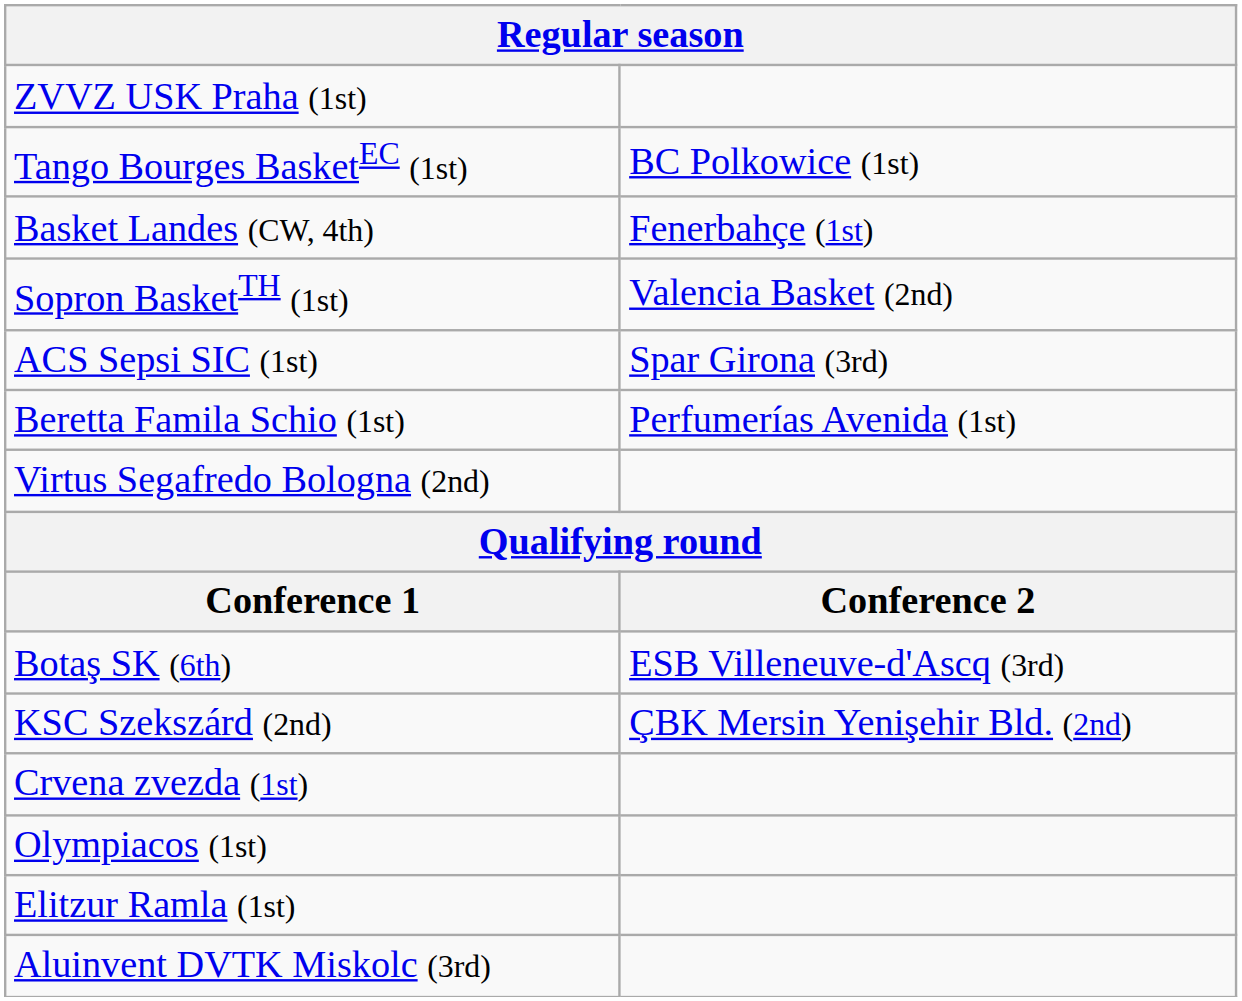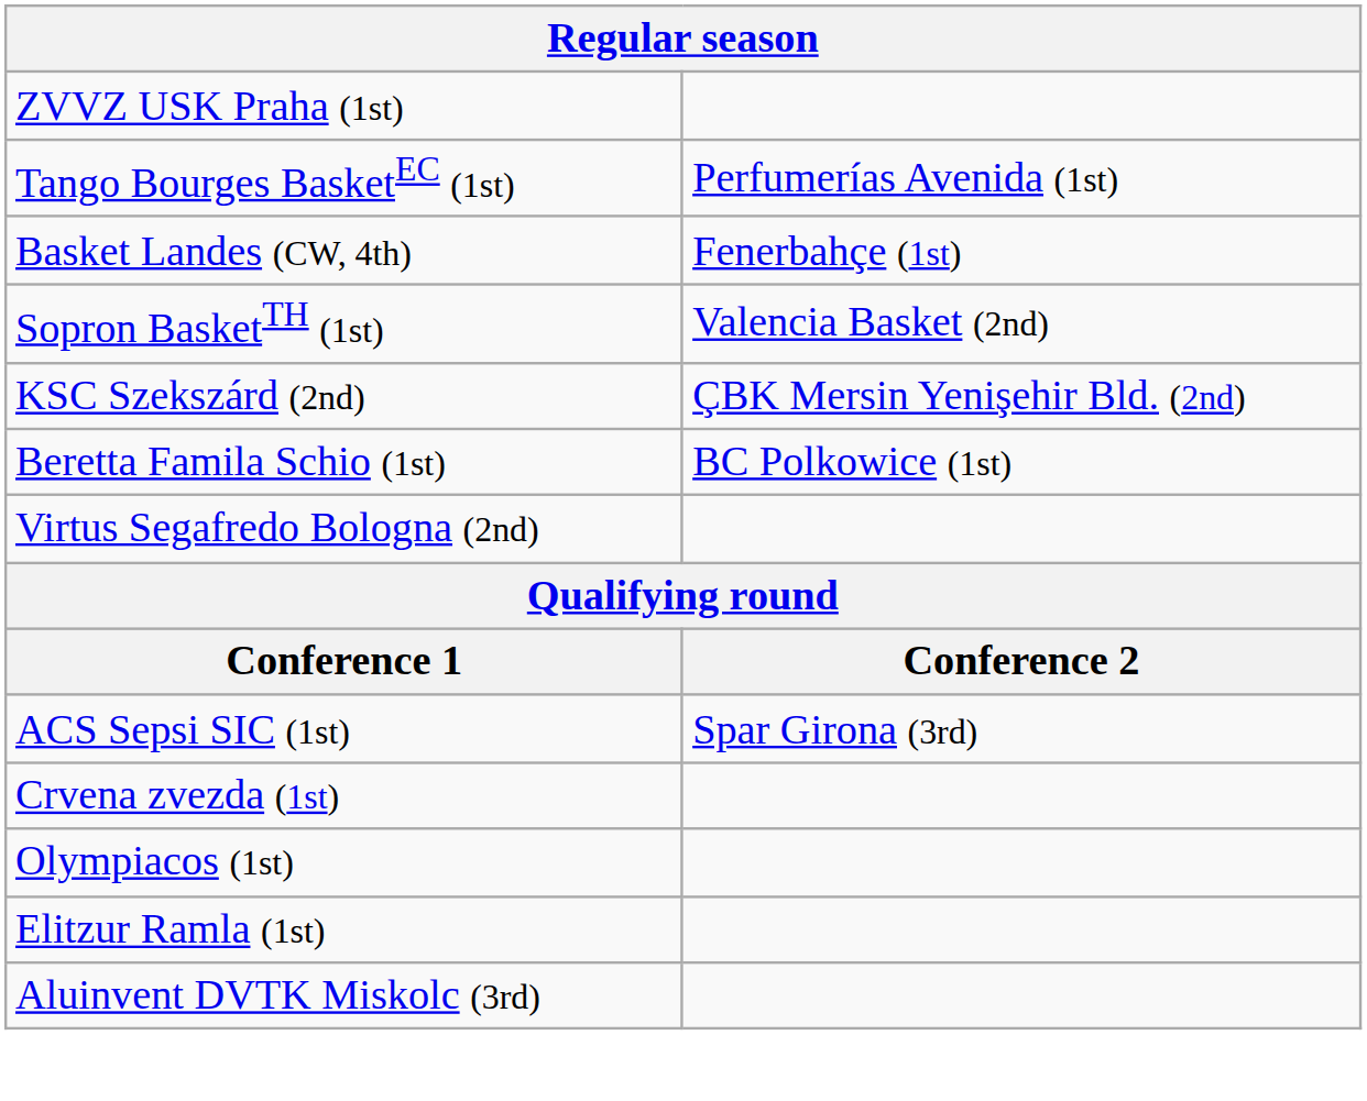 <table class="wikitable">
 <tr>
 <th colspan=2><a href='#'>Regular season</a></th>
 </tr>
 <tr>
 <td width=250> <a href='#'>ZVVZ USK Praha</a> <small>(1st)</small></td>
 <td width=250></td>
 </tr>
 <tr>
 <td> <a href='#'>Tango Bourges Basket</a><sup><a href='#'>EC</a></sup> <small>(1st)</small></td>
-<td> <a href='#'>BC Polkowice</a> <small>(1st)</small></td>
+<td> <a href='#'>Perfumerías Avenida</a> <small>(1st)</small></td>
 </tr>
 <tr>
 <td> <a href='#'>Basket Landes</a> <small>(CW, 4th)</small></td>
 <td> <a href='#'>Fenerbahçe</a> <small>(<a href='#'>1st</a>)</small></td>
 </tr>
 <tr>
 <td> <a href='#'>Sopron Basket</a><sup><a href='#'>TH</a></sup> <small>(1st)</small></td>
 <td> <a href='#'>Valencia Basket</a> <small>(2nd)</small></td>
 </tr>
 <tr>
-<td> <a href='#'>ACS Sepsi SIC</a> <small>(1st)</small></td>
-<td> <a href='#'>Spar Girona</a> <small>(3rd)</small></td>
+<td> <a href='#'>KSC Szekszárd</a> <small>(2nd)</small></td>
+<td> <a href='#'>ÇBK Mersin Yenişehir Bld.</a> <small>(<a href='#'>2nd</a>)</small></td>
 </tr>
 <tr>
 <td> <a href='#'>Beretta Famila Schio</a> <small>(1st)</small></td>
-<td> <a href='#'>Perfumerías Avenida</a> <small>(1st)</small></td>
+<td> <a href='#'>BC Polkowice</a> <small>(1st)</small></td>
 </tr>
 <tr>
 <td> <a href='#'>Virtus Segafredo Bologna</a> <small>(2nd)</small></td>
 </tr>
 <tr>
 <th colspan=2><a href='#'>Qualifying round</a></th>
 </tr>
 <tr>
 <th>Conference 1</th>
 <th>Conference 2</th>
 </tr>
 <tr>
-<td> <a href='#'>Botaş SK</a> <small>(<a href='#'>6th</a>)</small></td>
-<td> <a href='#'>ESB Villeneuve-d'Ascq</a> <small>(3rd)</small></td>
-</tr>
-<tr>
-<td> <a href='#'>KSC Szekszárd</a> <small>(2nd)</small></td>
-<td> <a href='#'>ÇBK Mersin Yenişehir Bld.</a> <small>(<a href='#'>2nd</a>)</small></td>
+<td> <a href='#'>ACS Sepsi SIC</a> <small>(1st)</small></td>
+<td> <a href='#'>Spar Girona</a> <small>(3rd)</small></td>
 </tr>
 <tr>
 <td> <a href='#'>Crvena zvezda</a> <small>(<a href='#'>1st</a>)</small></td>
 <td></td>
 </tr>
 <tr>
 <td> <a href='#'>Olympiacos</a> <small>(1st)</small></td>
 <td></td>
 </tr>
 <tr>
 <td> <a href='#'>Elitzur Ramla</a> <small>(1st)</small></td>
 <td></td>
 </tr>
 <tr>
 <td> <a href='#'>Aluinvent DVTK Miskolc</a> <small>(3rd)</small></td>
 <td></td>
 </tr>
 </table>
